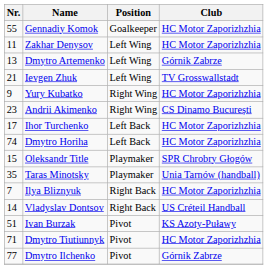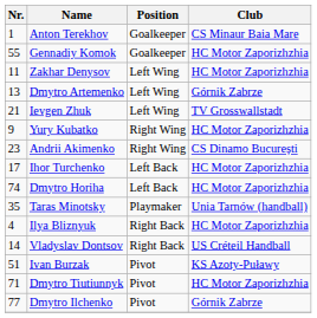 <table class="wikitable">
 <tr>
 <th>Nr.</th>
 <th>Name</th>
 <th>Position</th>
 <th>Club</th>
+</tr>
+<tr>
+<td>1</td>
+<td><a href='#'>Anton Terekhov</a></td>
+<td>Goalkeeper</td>
+<td> <a href='#'>CS Minaur Baia Mare</a></td>
 </tr>
 <tr>
 <td>55</td>
 <td><a href='#'>Gennadiy Komok</a></td>
 <td>Goalkeeper</td>
 <td> <a href='#'>HC Motor Zaporizhzhia</a></td>
 </tr>
 <tr>
 <td>11</td>
 <td><a href='#'>Zakhar Denysov</a></td>
 <td>Left Wing</td>
 <td> <a href='#'>HC Motor Zaporizhzhia</a></td>
 </tr>
 <tr>
 <td>13</td>
 <td><a href='#'>Dmytro Artemenko</a></td>
 <td>Left Wing</td>
 <td> <a href='#'>Górnik Zabrze</a></td>
 </tr>
 <tr>
 <td>21</td>
 <td><a href='#'>Ievgen Zhuk</a></td>
 <td>Left Wing</td>
 <td> <a href='#'>TV Grosswallstadt</a></td>
 </tr>
 <tr>
 <td>9</td>
 <td><a href='#'>Yury Kubatko</a></td>
 <td>Right Wing</td>
 <td> <a href='#'>HC Motor Zaporizhzhia</a></td>
 </tr>
 <tr>
 <td>23</td>
 <td><a href='#'>Andrii Akimenko</a></td>
 <td>Right Wing</td>
 <td> <a href='#'>CS Dinamo București</a></td>
 </tr>
 <tr>
 <td>17</td>
 <td><a href='#'>Ihor Turchenko</a></td>
 <td>Left Back</td>
 <td> <a href='#'>HC Motor Zaporizhzhia</a></td>
 </tr>
 <tr>
 <td>74</td>
 <td><a href='#'>Dmytro Horiha</a></td>
 <td>Left Back</td>
 <td> <a href='#'>HC Motor Zaporizhzhia</a></td>
 </tr>
 <tr>
-<td>15</td>
-<td><a href='#'>Oleksandr Title</a></td>
-<td>Playmaker</td>
-<td> <a href='#'>SPR Chrobry Głogów</a></td>
-</tr>
-<tr>
 <td>35</td>
 <td><a href='#'>Taras Minotsky</a></td>
 <td>Playmaker</td>
 <td> <a href='#'>Unia Tarnów (handball)</a></td>
 </tr>
 <tr>
-<td>7</td>
+<td>4</td>
 <td><a href='#'> Ilya Bliznyuk</a></td>
 <td>Right Back</td>
 <td> <a href='#'>HC Motor Zaporizhzhia</a></td>
 </tr>
 <tr>
 <td>14</td>
 <td><a href='#'>Vladyslav Dontsov</a></td>
 <td>Right Back</td>
 <td> <a href='#'>US Créteil Handball</a></td>
 </tr>
 <tr>
 <td>51</td>
 <td><a href='#'>Ivan Burzak</a></td>
 <td>Pivot</td>
 <td> <a href='#'>KS Azoty-Puławy</a></td>
 </tr>
 <tr>
 <td>71</td>
 <td><a href='#'>Dmytro Tiutiunnyk</a></td>
 <td>Pivot</td>
 <td> <a href='#'>HC Motor Zaporizhzhia</a></td>
 </tr>
 <tr>
 <td>77</td>
 <td><a href='#'>Dmytro Ilchenko</a></td>
 <td>Pivot</td>
 <td> <a href='#'>Górnik Zabrze</a></td>
 </tr>
 <tr>
 </tr>
 </table>
